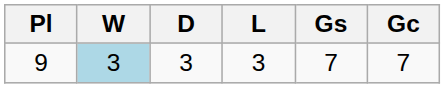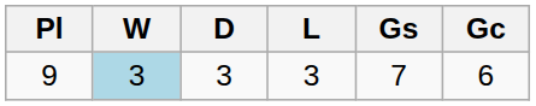 <table class="wikitable" style="text-align:center">
 <tr>
 <th width=40px>Pl</th>
 <th width=40px>W</th>
 <th width=40px>D</th>
 <th width=40px>L</th>
 <th width=40px>Gs</th>
 <th width=40px>Gc</th>
 </tr>
 <tr>
 <td>9</td>
 <td style="background: lightblue;">3</td>
 <td>3</td>
 <td>3</td>
 <td>7</td>
-<td>7</td>
+<td>6</td>
 </tr>
 </table>
